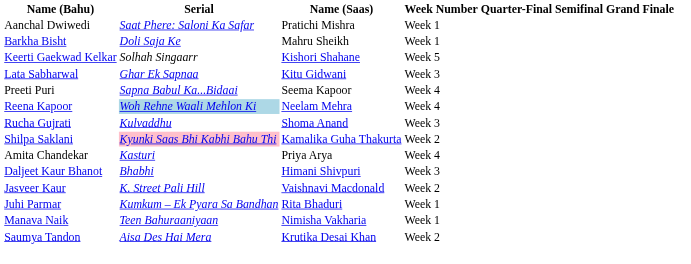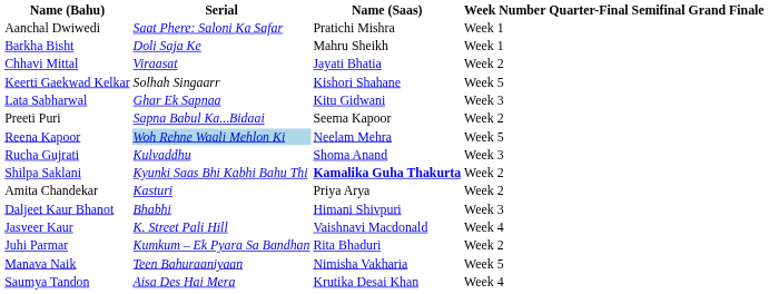 <table class="Bahu border="1">
 <tr>
 <th>Name (Bahu)</th>
 <th>Serial</th>
 <th>Name (Saas)</th>
 <th>Week Number</th>
 <th>Quarter-Final</th>
 <th>Semifinal</th>
 <th>Grand Finale</th>
 </tr>
 <tr>
 <td>Aanchal Dwiwedi</td>
 <td><em><a href='#'>Saat Phere: Saloni Ka Safar</a></em></td>
 <td>Pratichi Mishra</td>
 <td>Week 1</td>
 <td></td>
 <td></td>
 <td></td>
 </tr>
 <tr>
 <td><a href='#'>Barkha Bisht</a></td>
 <td><em><a href='#'>Doli Saja Ke</a></em></td>
 <td>Mahru Sheikh</td>
 <td>Week 1</td>
 <td></td>
 <td></td>
 <td></td>
 </tr>
 <tr>
+<td><a href='#'>Chhavi Mittal</a></td>
+<td><em><a href='#'>Viraasat</a></em></td>
+<td><a href='#'>Jayati Bhatia</a></td>
+<td>Week 2</td>
+<td></td>
+<td></td>
+<td></td>
+</tr>
+<tr>
 <td><a href='#'>Keerti Gaekwad Kelkar</a></td>
 <td><em>Solhah Singaarr</em></td>
 <td><a href='#'>Kishori Shahane</a></td>
 <td>Week 5</td>
 <td></td>
 <td></td>
 <td></td>
 </tr>
 <tr>
 <td><a href='#'>Lata Sabharwal</a></td>
 <td><em><a href='#'>Ghar Ek Sapnaa</a></em></td>
 <td><a href='#'>Kitu Gidwani</a></td>
 <td>Week 3</td>
 <td></td>
 <td></td>
 <td></td>
 </tr>
 <tr>
 <td>Preeti Puri</td>
 <td><em><a href='#'>Sapna Babul Ka...Bidaai</a></em></td>
 <td>Seema Kapoor</td>
-<td>Week 4</td>
+<td>Week 2</td>
 <td></td>
 <td></td>
 <td></td>
 </tr>
 <tr>
 <td><a href='#'>Reena Kapoor</a></td>
 <td style="background: lightblue;"><em><a href='#'>Woh Rehne Waali Mehlon Ki</a></em></td>
 <td><a href='#'>Neelam Mehra</a></td>
-<td>Week 4</td>
+<td>Week 5</td>
 <td></td>
 <td></td>
 <td></td>
 </tr>
 <tr>
 <td><a href='#'>Rucha Gujrati</a></td>
 <td><em><a href='#'>Kulvaddhu</a></em></td>
 <td><a href='#'>Shoma Anand</a></td>
 <td>Week 3</td>
 <td></td>
 <td></td>
 <td></td>
 </tr>
 <tr>
 <td><a href='#'>Shilpa Saklani</a></td>
-<td style="background: pink;"><em><a href='#'>Kyunki Saas Bhi Kabhi Bahu Thi</a></em></td>
-<td><a href='#'>Kamalika Guha Thakurta</a></td>
+<td><em><a href='#'>Kyunki Saas Bhi Kabhi Bahu Thi</a></em></td>
+<td><strong><a href='#'>Kamalika Guha Thakurta</a></strong></td>
 <td>Week 2</td>
 <td></td>
 <td></td>
 <td></td>
 </tr>
 <tr>
 <td>Amita Chandekar</td>
 <td><em><a href='#'>Kasturi</a></em></td>
 <td>Priya Arya</td>
-<td>Week 4</td>
+<td>Week 2</td>
 <td></td>
 <td></td>
 <td></td>
 </tr>
 <tr>
 <td><a href='#'>Daljeet Kaur Bhanot</a></td>
 <td><em><a href='#'>Bhabhi</a></em></td>
 <td><a href='#'>Himani Shivpuri</a></td>
 <td>Week 3</td>
 <td></td>
 <td></td>
 <td></td>
 </tr>
 <tr>
 <td><a href='#'>Jasveer Kaur</a></td>
 <td><em><a href='#'>K. Street Pali Hill</a></em></td>
 <td><a href='#'>Vaishnavi Macdonald</a></td>
-<td>Week 2</td>
+<td>Week 4</td>
 <td></td>
 <td></td>
 <td></td>
 </tr>
 <tr>
 <td><a href='#'>Juhi Parmar</a></td>
 <td><em><a href='#'>Kumkum – Ek Pyara Sa Bandhan </a></em></td>
 <td><a href='#'>Rita Bhaduri</a></td>
-<td>Week 1</td>
+<td>Week 2</td>
 <td></td>
 <td></td>
 <td></td>
 </tr>
 <tr>
 <td><a href='#'>Manava Naik</a></td>
 <td><em><a href='#'>Teen Bahuraaniyaan</a></em></td>
 <td><a href='#'>Nimisha Vakharia</a></td>
-<td>Week 1</td>
+<td>Week 5</td>
 <td></td>
 <td></td>
 <td></td>
 </tr>
 <tr>
 <td><a href='#'>Saumya Tandon</a></td>
 <td><em><a href='#'>Aisa Des Hai Mera</a></em></td>
 <td><a href='#'>Krutika Desai Khan</a></td>
-<td>Week 2</td>
+<td>Week 4</td>
 <td></td>
 <td></td>
 <td></td>
 </tr>
 <tr>
 </tr>
 </table>
